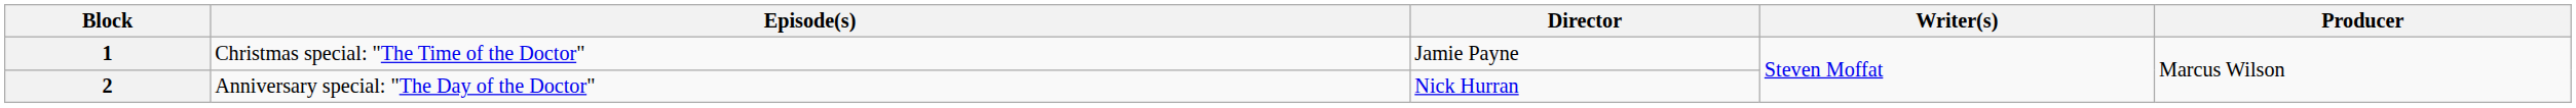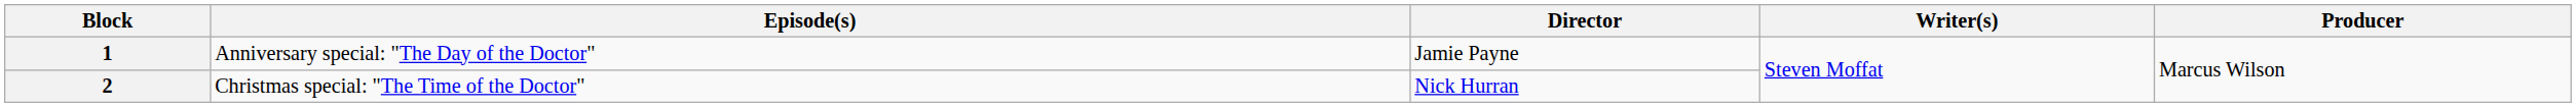 <table class="wikitable" style="width:100%; margin-right:0;">
 <tr>
 <th style="width:8%">Block</th>
 <th>Episode(s)</th>
 <th>Director</th>
 <th>Writer(s)</th>
 <th>Producer</th>
 </tr>
 <tr>
 <th>1</th>
-<td>Christmas special: "<a href='#'>The Time of the Doctor</a>"</td>
+<td>Anniversary special: "<a href='#'>The Day of the Doctor</a>"</td>
 <td>Jamie Payne</td>
 <td rowspan="2"><a href='#'>Steven Moffat</a></td>
 <td rowspan="2">Marcus Wilson</td>
 </tr>
 <tr>
 <th>2</th>
-<td>Anniversary special: "<a href='#'>The Day of the Doctor</a>"</td>
+<td>Christmas special: "<a href='#'>The Time of the Doctor</a>"</td>
 <td><a href='#'>Nick Hurran</a></td>
 </tr>
 </table>
